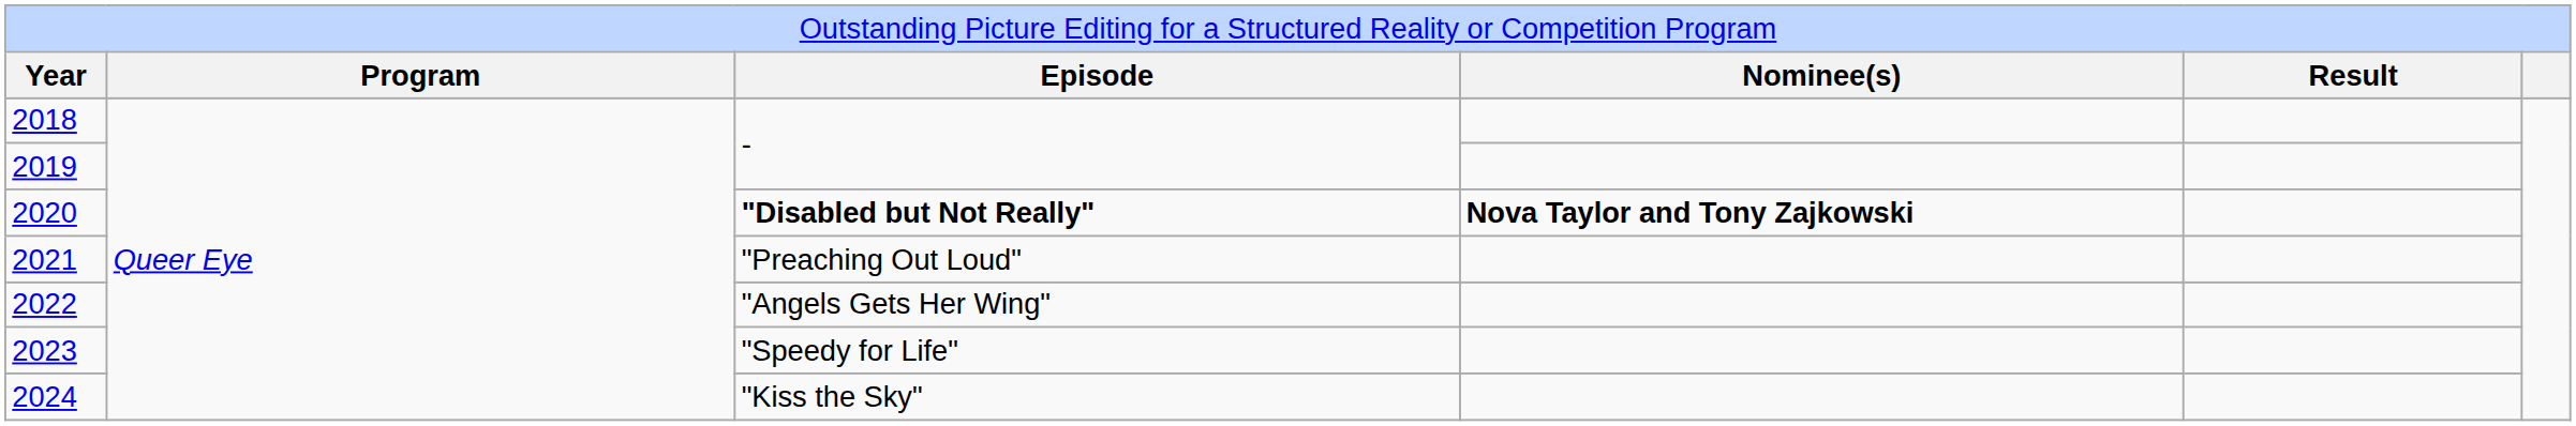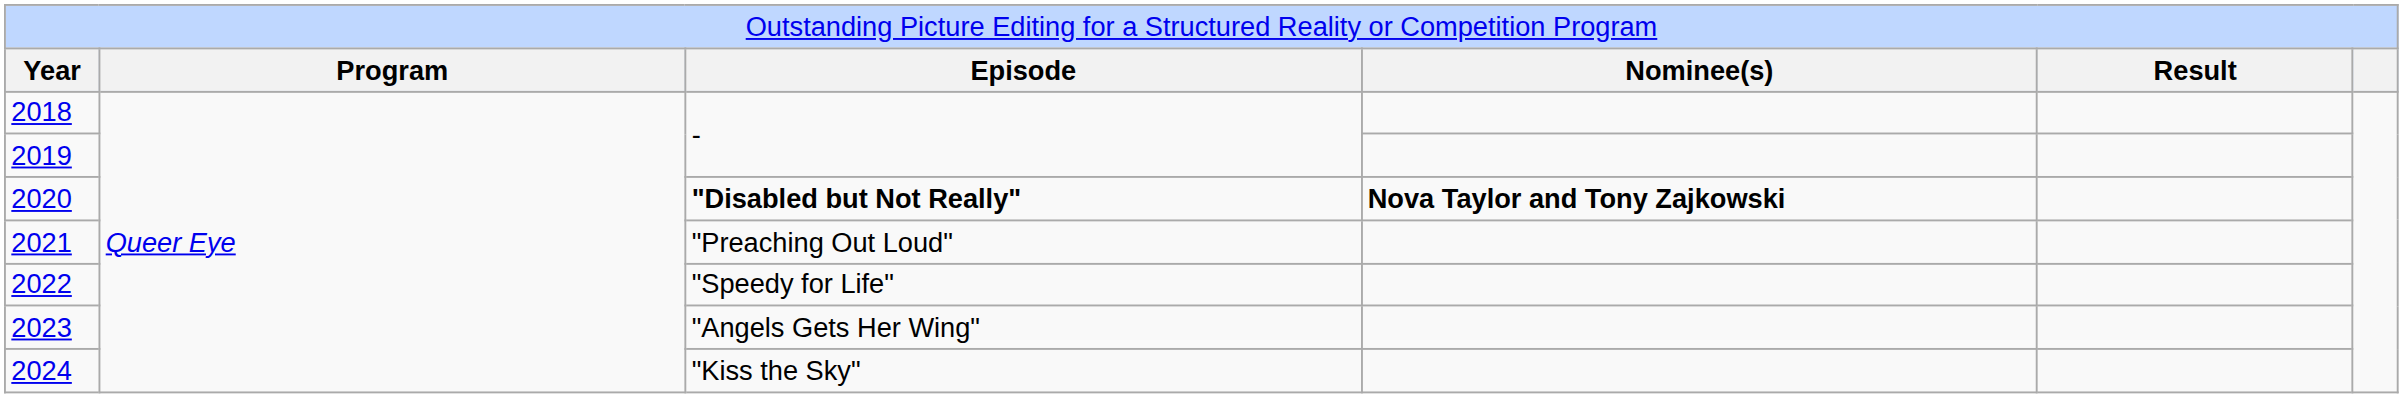 <table class="wikitable plainrowheaders" style="font-size: 90%" width=80%>
 <tr --- bgcolor="#bfd7ff">
 <td colspan=6 align=center><a href='#'>Outstanding Picture Editing for a Structured Reality or Competition Program</a></td>
 </tr>
 <tr --- bgcolor="#bfd7ff">
 <th scope="col" style="width:1%;">Year</th>
 <th scope="col" style="width:13%;">Program</th>
 <th scope="col" style="width:15%;">Episode</th>
 <th scope="col" style="width:15%;">Nominee(s)</th>
 <th scope="col" style="width:7%;">Result</th>
 <th scope="col" style="width:1%;"></th>
 </tr>
 <tr>
 <td><a href='#'>2018</a></td>
 <td rowspan="7"><em><a href='#'>Queer Eye</a></em></td>
 <td rowspan="2">-</td>
 <td></td>
 <td></td>
 <td rowspan="7"></td>
 </tr>
 <tr>
 <td><a href='#'>2019</a></td>
 <td></td>
 <td></td>
 </tr>
 <tr>
 <td><a href='#'>2020</a></td>
 <td><strong>"Disabled but Not Really"</strong></td>
 <td><strong>Nova Taylor and Tony Zajkowski</strong></td>
 <td></td>
 </tr>
 <tr>
 <td><a href='#'>2021</a></td>
 <td>"Preaching Out Loud"</td>
 <td></td>
 <td></td>
 </tr>
 <tr>
 <td><a href='#'>2022</a></td>
-<td>"Angels Gets Her Wing"</td>
+<td>"Speedy for Life"</td>
 <td></td>
 <td></td>
 </tr>
 <tr>
 <td><a href='#'>2023</a></td>
-<td>"Speedy for Life"</td>
+<td>"Angels Gets Her Wing"</td>
 <td></td>
 <td></td>
 </tr>
 <tr>
 <td><a href='#'>2024</a></td>
 <td>"Kiss the Sky"</td>
 <td></td>
 <td></td>
 </tr>
 </table>
